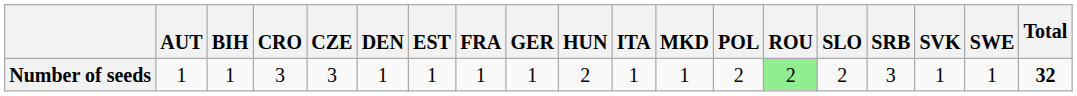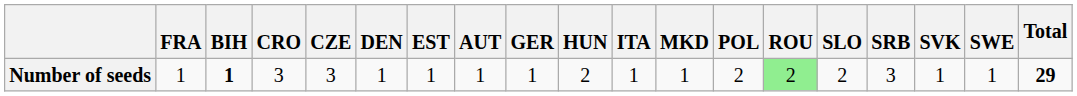 <table class="wikitable">
 <tr>
 <th></th>
-<th> <br>AUT</th>
+<th> <br>FRA</th>
 <th> <br>BIH</th>
 <th> <br>CRO</th>
 <th> <br>CZE</th>
 <th> <br>DEN</th>
 <th> <br>EST</th>
-<th> <br>FRA</th>
+<th> <br>AUT</th>
 <th> <br>GER</th>
 <th> <br>HUN</th>
 <th> <br>ITA</th>
 <th> <br>MKD</th>
 <th> <br>POL</th>
 <th> <br>ROU</th>
 <th> <br>SLO</th>
 <th> <br>SRB</th>
 <th> <br>SVK</th>
 <th> <br>SWE</th>
 <th>Total</th>
 </tr>
 <tr align="center">
 <th>Number of seeds</th>
 <td>1</td>
-<td>1</td>
+<td><strong>1</strong></td>
 <td>3</td>
 <td>3</td>
 <td>1</td>
 <td>1</td>
 <td>1</td>
 <td>1</td>
 <td>2</td>
 <td>1</td>
 <td>1</td>
 <td>2</td>
 <td style="background: lightgreen;">2</td>
 <td>2</td>
 <td>3</td>
 <td>1</td>
 <td>1</td>
-<td><strong>32</strong></td>
+<td><strong>29</strong></td>
 </tr>
 </table>
